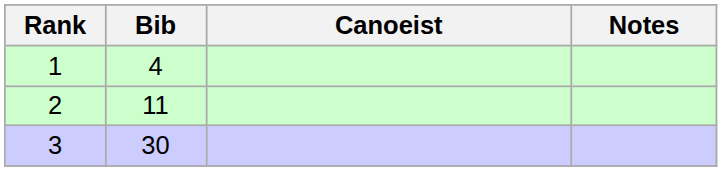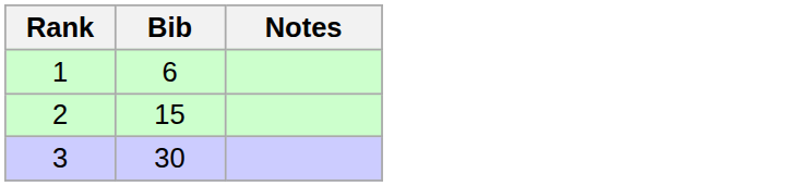 <table class="wikitable" style="font-size:90%; text-align:center">
 <tr>
 <th width="50">Rank</th>
 <th width="50">Bib</th>
-<th width="200">Canoeist</th>
 <th width="75">Notes</th>
 </tr>
 <tr bgcolor="#CCFFCC">
 <td>1</td>
-<td>4</td>
-<td align="left"></td>
+<td>6</td>
 <td></td>
 </tr>
 <tr bgcolor="#CCFFCC">
 <td>2</td>
-<td>11</td>
-<td align="left"></td>
+<td>15</td>
 <td></td>
 </tr>
 <tr bgcolor="#CCCCFF">
 <td>3</td>
 <td>30</td>
-<td align="left"></td>
 <td></td>
 </tr>
 </table>
